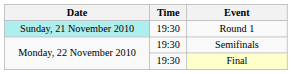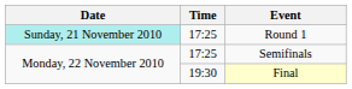 <table class = "wikitable" style="text-align:center;">
 <tr>
 <th width=220>Date</th>
 <th width=50>Time</th>
 <th width=150>Event</th>
 </tr>
 <tr>
 <td style="background: paleturquoise;">Sunday, 21 November 2010</td>
-<td>19:30</td>
+<td>17:25</td>
 <td>Round 1</td>
 </tr>
 <tr>
 <td rowspan=2>Monday, 22 November 2010</td>
-<td>19:30</td>
+<td>17:25</td>
 <td>Semifinals</td>
 </tr>
 <tr>
 <td>19:30</td>
 <td bgcolor=ffffcc>Final</td>
 </tr>
 </table>
